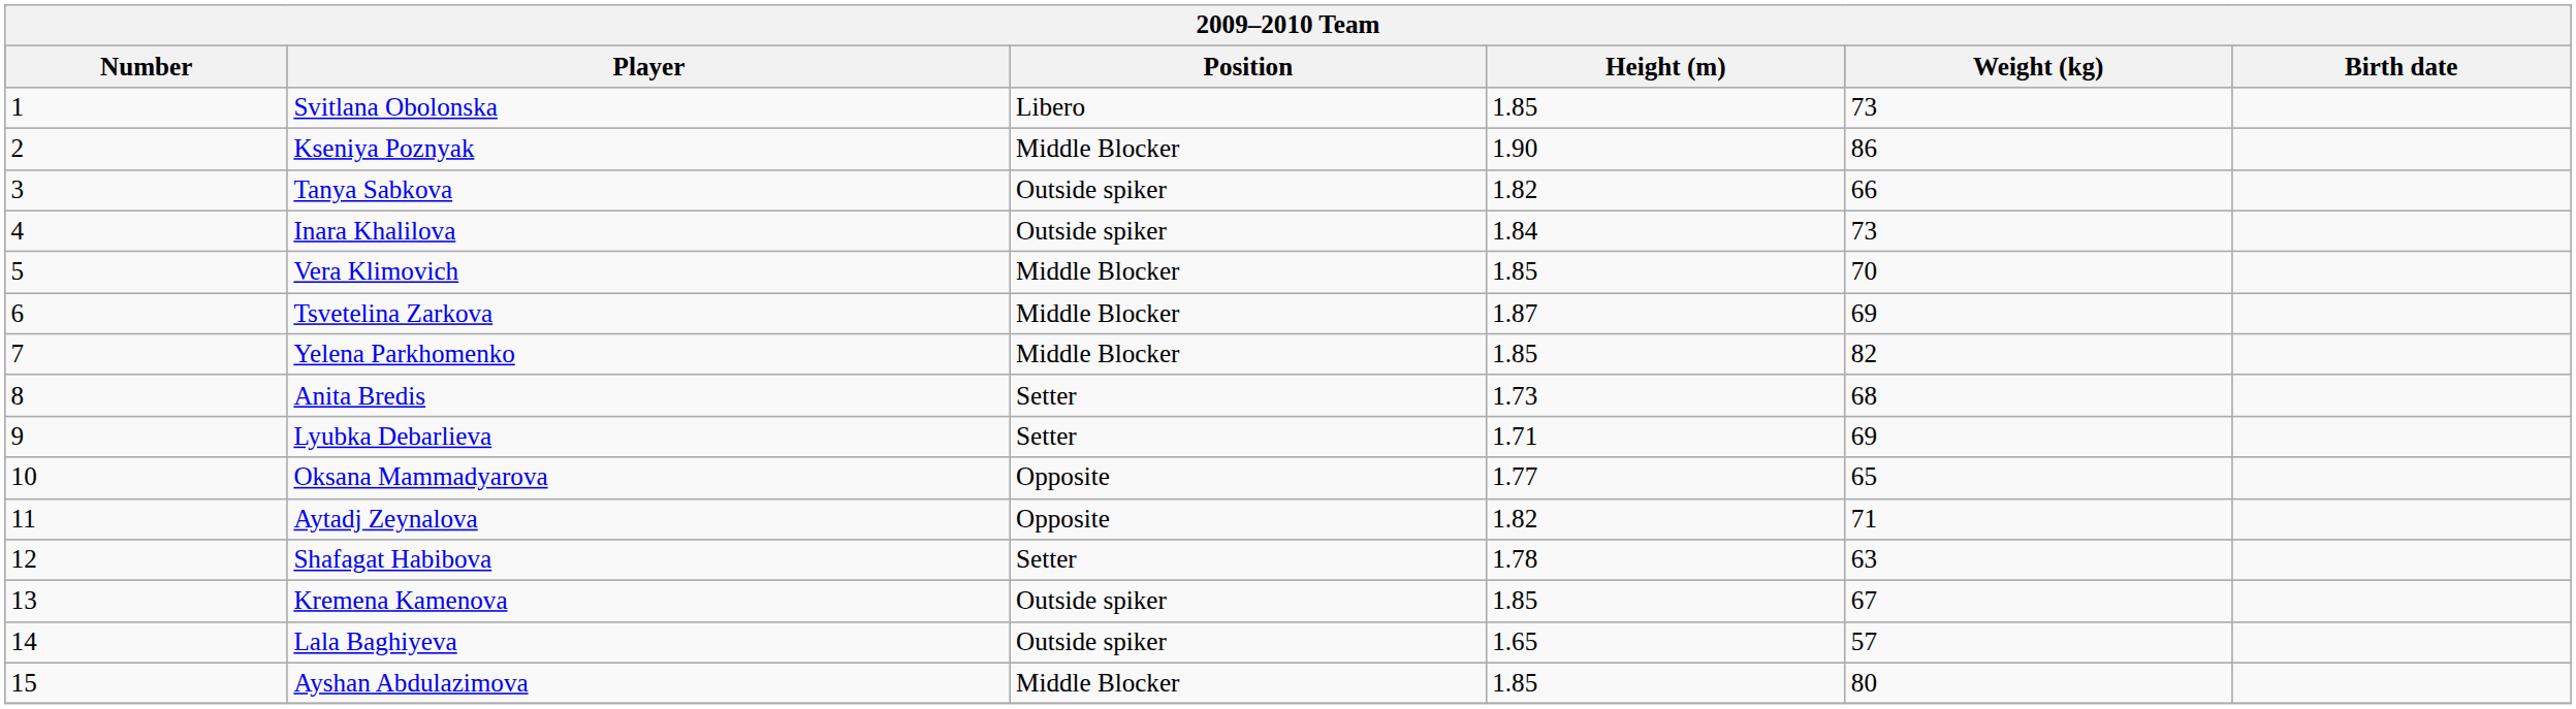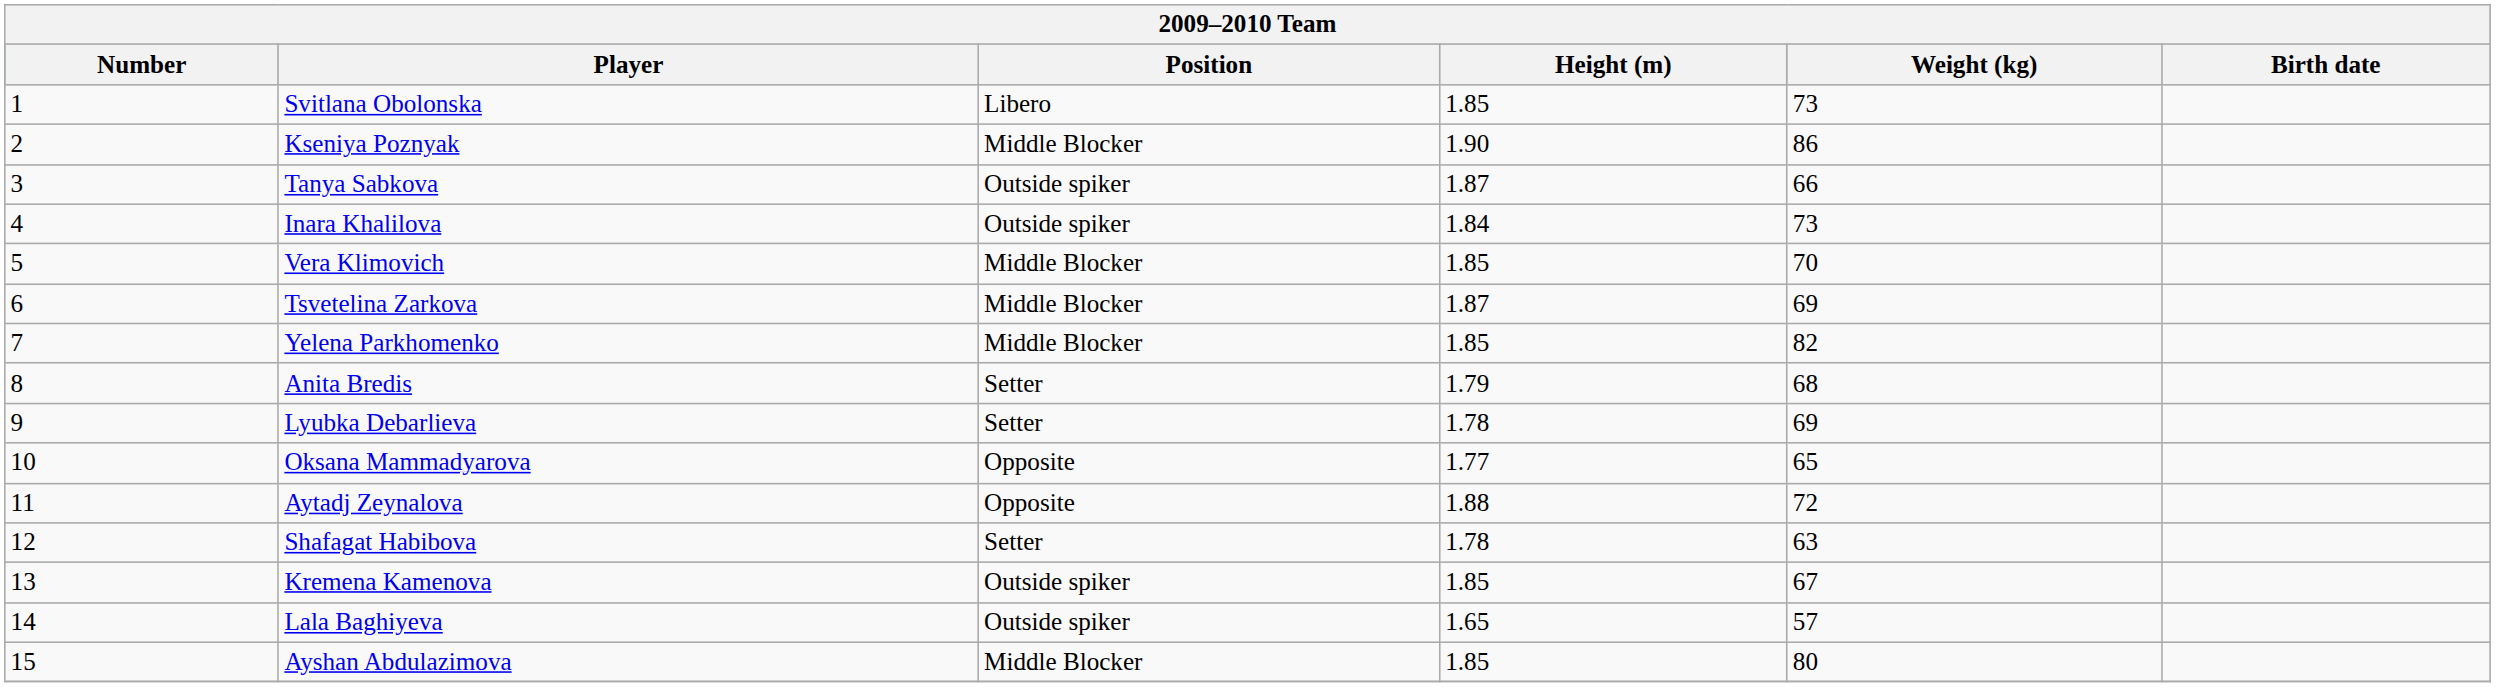 <table class="wikitable collapsible collapsed" style="font-size:100%; width:100%;">
 <tr>
 <th colspan="6"><strong>2009–2010 Team</strong> </th>
 </tr>
 <tr bgcolor="#009900">
 <th>Number</th>
 <th>Player</th>
 <th>Position</th>
 <th>Height (m)</th>
 <th>Weight (kg)</th>
 <th>Birth date</th>
 </tr>
 <tr>
 <td>1</td>
 <td> <a href='#'>Svitlana Obolonska</a></td>
 <td>Libero</td>
 <td>1.85</td>
 <td>73</td>
 <td></td>
 </tr>
 <tr>
 <td>2</td>
 <td> <a href='#'>Kseniya Poznyak</a></td>
 <td>Middle Blocker</td>
 <td>1.90</td>
 <td>86</td>
 <td></td>
 </tr>
 <tr>
 <td>3</td>
 <td> <a href='#'>Tanya Sabkova</a></td>
 <td>Outside spiker</td>
-<td>1.82</td>
+<td>1.87</td>
 <td>66</td>
 <td></td>
 </tr>
 <tr>
 <td>4</td>
 <td> <a href='#'>Inara Khalilova</a></td>
 <td>Outside spiker</td>
 <td>1.84</td>
 <td>73</td>
 <td></td>
 </tr>
 <tr>
 <td>5</td>
 <td> <a href='#'>Vera Klimovich</a></td>
 <td>Middle Blocker</td>
 <td>1.85</td>
 <td>70</td>
 <td></td>
 </tr>
 <tr>
 <td>6</td>
 <td> <a href='#'>Tsvetelina Zarkova</a></td>
 <td>Middle Blocker</td>
 <td>1.87</td>
 <td>69</td>
 <td></td>
 </tr>
 <tr>
 <td>7</td>
 <td> <a href='#'>Yelena Parkhomenko</a></td>
 <td>Middle Blocker</td>
 <td>1.85</td>
 <td>82</td>
 <td></td>
 </tr>
 <tr>
 <td>8</td>
 <td> <a href='#'>Anita Bredis</a></td>
 <td>Setter</td>
-<td>1.73</td>
+<td>1.79</td>
 <td>68</td>
 <td></td>
 </tr>
 <tr>
 <td>9</td>
 <td> <a href='#'>Lyubka Debarlieva</a></td>
 <td>Setter</td>
-<td>1.71</td>
+<td>1.78</td>
 <td>69</td>
 <td></td>
 </tr>
 <tr>
 <td>10</td>
 <td> <a href='#'>Oksana Mammadyarova</a></td>
 <td>Opposite</td>
 <td>1.77</td>
 <td>65</td>
 <td></td>
 </tr>
 <tr>
 <td>11</td>
 <td> <a href='#'>Aytadj Zeynalova</a></td>
 <td>Opposite</td>
-<td>1.82</td>
-<td>71</td>
+<td>1.88</td>
+<td>72</td>
 <td></td>
 </tr>
 <tr>
 <td>12</td>
 <td> <a href='#'>Shafagat Habibova</a></td>
 <td>Setter</td>
 <td>1.78</td>
 <td>63</td>
 <td></td>
 </tr>
 <tr>
 <td>13</td>
 <td> <a href='#'>Kremena Kamenova</a></td>
 <td>Outside spiker</td>
 <td>1.85</td>
 <td>67</td>
 <td></td>
 </tr>
 <tr>
 <td>14</td>
 <td> <a href='#'>Lala Baghiyeva</a></td>
 <td>Outside spiker</td>
 <td>1.65</td>
 <td>57</td>
 <td></td>
 </tr>
 <tr>
 <td>15</td>
 <td> <a href='#'>Ayshan Abdulazimova</a></td>
 <td>Middle Blocker</td>
 <td>1.85</td>
 <td>80</td>
 <td></td>
 </tr>
 <tr>
 </tr>
 </table>
